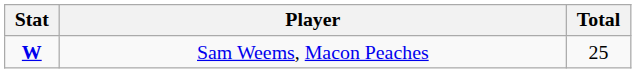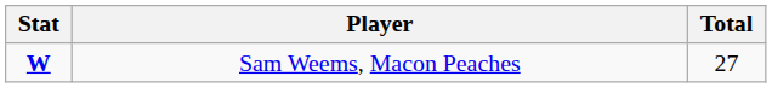 <table class="wikitable" width="40%" style="text-align:center;">
 <tr>
 <th width="5%">Stat</th>
 <th width="60%">Player</th>
 <th width="5%">Total</th>
 </tr>
 <tr>
 <td><strong><a href='#'>W</a></strong></td>
 <td><a href='#'>Sam Weems</a>, <a href='#'>Macon Peaches</a></td>
-<td>25</td>
+<td>27</td>
 </tr>
 </table>
